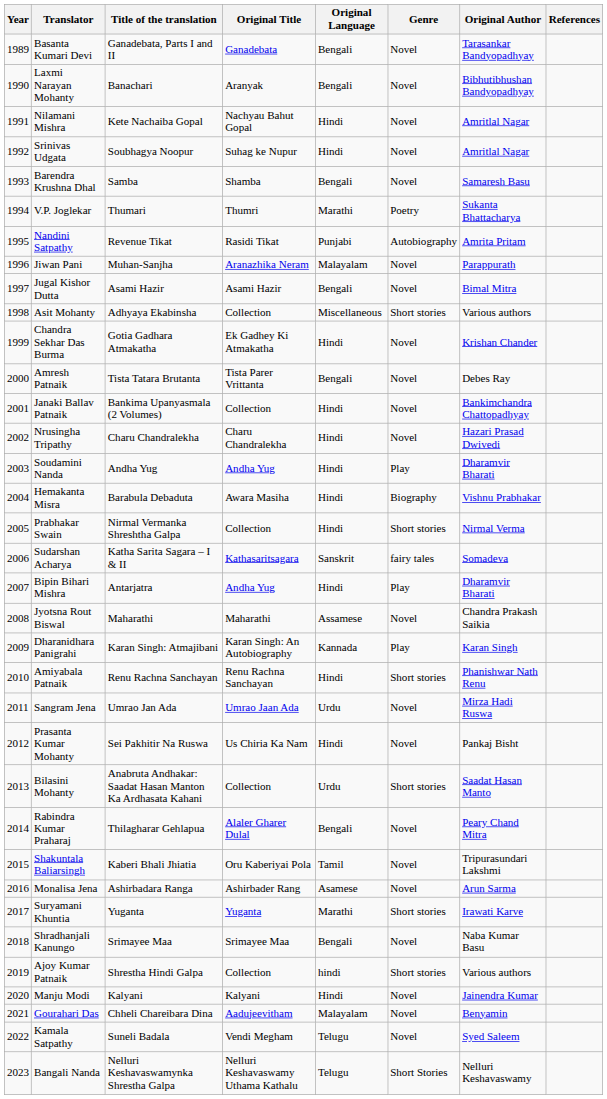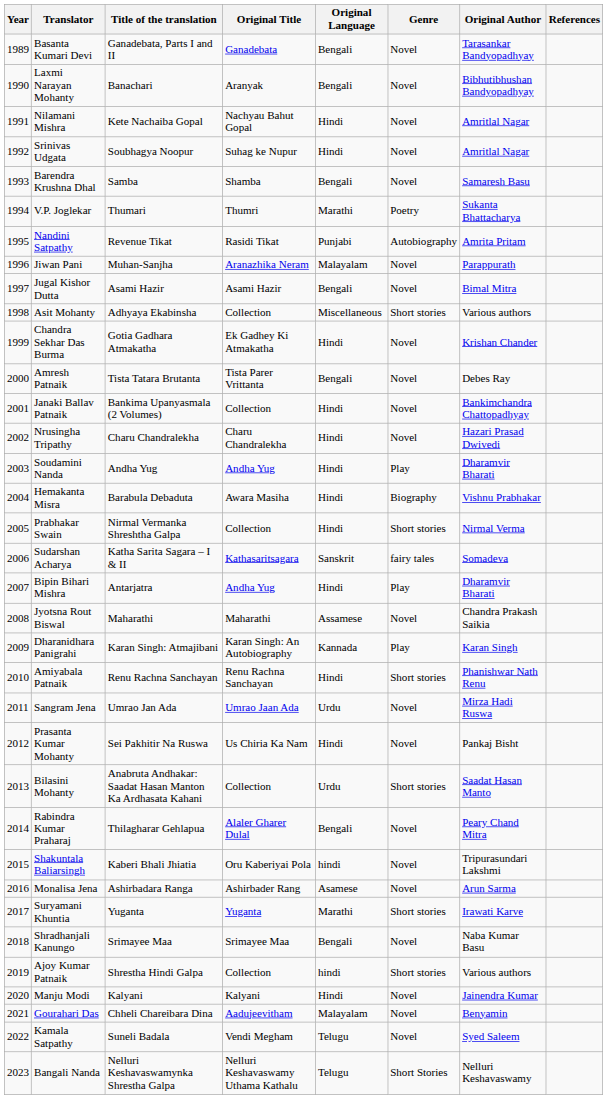 <table class="wikitable sortable">
 <tr>
 <th>Year</th>
 <th>Translator</th>
 <th>Title of the translation</th>
 <th>Original Title</th>
 <th>Original Language</th>
 <th>Genre</th>
 <th>Original Author</th>
 <th class=unsortable>References</th>
 </tr>
 <tr>
 <td>1989</td>
 <td>Basanta Kumari Devi</td>
 <td>Ganadebata, Parts I and II</td>
 <td><a href='#'>Ganadebata</a></td>
 <td>Bengali</td>
 <td>Novel</td>
 <td><a href='#'>Tarasankar Bandyopadhyay</a></td>
 <td></td>
 </tr>
 <tr>
 <td>1990</td>
 <td>Laxmi Narayan Mohanty</td>
 <td>Banachari</td>
 <td>Aranyak</td>
 <td>Bengali</td>
 <td>Novel</td>
 <td><a href='#'>Bibhutibhushan Bandyopadhyay</a></td>
 <td></td>
 </tr>
 <tr>
 <td>1991</td>
 <td>Nilamani Mishra</td>
 <td>Kete Nachaiba Gopal</td>
 <td>Nachyau Bahut Gopal</td>
 <td>Hindi</td>
 <td>Novel</td>
 <td><a href='#'>Amritlal Nagar</a></td>
 <td></td>
 </tr>
 <tr>
 <td>1992</td>
 <td>Srinivas Udgata</td>
 <td>Soubhagya Noopur</td>
 <td>Suhag ke Nupur</td>
 <td>Hindi</td>
 <td>Novel</td>
 <td><a href='#'>Amritlal Nagar</a></td>
 <td></td>
 </tr>
 <tr>
 <td>1993</td>
 <td>Barendra Krushna Dhal</td>
 <td>Samba</td>
 <td>Shamba</td>
 <td>Bengali</td>
 <td>Novel</td>
 <td><a href='#'>Samaresh Basu</a></td>
 <td></td>
 </tr>
 <tr>
 <td>1994</td>
 <td>V.P. Joglekar</td>
 <td>Thumari</td>
 <td>Thumri</td>
 <td>Marathi</td>
 <td>Poetry</td>
 <td><a href='#'>Sukanta Bhattacharya</a></td>
 <td></td>
 </tr>
 <tr>
 <td>1995</td>
 <td><a href='#'>Nandini Satpathy</a></td>
 <td>Revenue Tikat</td>
 <td>Rasidi Tikat</td>
 <td>Punjabi</td>
 <td>Autobiography</td>
 <td><a href='#'>Amrita Pritam</a></td>
 <td></td>
 </tr>
 <tr>
 <td>1996</td>
 <td>Jiwan Pani</td>
 <td>Muhan-Sanjha</td>
 <td><a href='#'>Aranazhika Neram</a></td>
 <td>Malayalam</td>
 <td>Novel</td>
 <td><a href='#'>Parappurath</a></td>
 <td></td>
 </tr>
 <tr>
 <td>1997</td>
 <td>Jugal Kishor Dutta</td>
 <td>Asami Hazir</td>
 <td>Asami Hazir</td>
 <td>Bengali</td>
 <td>Novel</td>
 <td><a href='#'>Bimal Mitra</a></td>
 <td></td>
 </tr>
 <tr>
 <td>1998</td>
 <td>Asit Mohanty</td>
 <td>Adhyaya Ekabinsha</td>
 <td>Collection</td>
 <td>Miscellaneous</td>
 <td>Short stories</td>
 <td>Various authors</td>
 <td></td>
 </tr>
 <tr>
 <td>1999</td>
 <td>Chandra Sekhar Das Burma</td>
 <td>Gotia Gadhara Atmakatha</td>
 <td>Ek Gadhey Ki Atmakatha</td>
 <td>Hindi</td>
 <td>Novel</td>
 <td><a href='#'>Krishan Chander</a></td>
 <td></td>
 </tr>
 <tr>
 <td>2000</td>
 <td>Amresh Patnaik</td>
 <td>Tista Tatara Brutanta</td>
 <td>Tista Parer Vrittanta</td>
 <td>Bengali</td>
 <td>Novel</td>
 <td>Debes Ray</td>
 <td></td>
 </tr>
 <tr>
 <td>2001</td>
 <td>Janaki Ballav Patnaik</td>
 <td>Bankima Upanyasmala (2 Volumes)</td>
 <td>Collection</td>
 <td>Hindi</td>
 <td>Novel</td>
 <td><a href='#'>Bankimchandra Chattopadhyay</a></td>
 <td></td>
 </tr>
 <tr>
 <td>2002</td>
 <td>Nrusingha Tripathy</td>
 <td>Charu Chandralekha</td>
 <td>Charu Chandralekha</td>
 <td>Hindi</td>
 <td>Novel</td>
 <td><a href='#'>Hazari Prasad Dwivedi</a></td>
 <td></td>
 </tr>
 <tr>
 <td>2003</td>
 <td>Soudamini Nanda</td>
 <td>Andha Yug</td>
 <td><a href='#'>Andha Yug</a></td>
 <td>Hindi</td>
 <td>Play</td>
 <td><a href='#'>Dharamvir Bharati</a></td>
 <td></td>
 </tr>
 <tr>
 <td>2004</td>
 <td>Hemakanta Misra</td>
 <td>Barabula Debaduta</td>
 <td>Awara Masiha</td>
 <td>Hindi</td>
 <td>Biography</td>
 <td><a href='#'>Vishnu Prabhakar</a></td>
 <td></td>
 </tr>
 <tr>
 <td>2005</td>
 <td>Prabhakar Swain</td>
 <td>Nirmal Vermanka Shreshtha Galpa</td>
 <td>Collection</td>
 <td>Hindi</td>
 <td>Short stories</td>
 <td><a href='#'>Nirmal Verma</a></td>
 <td></td>
 </tr>
 <tr>
 <td>2006</td>
 <td>Sudarshan Acharya</td>
 <td>Katha Sarita Sagara – I & II</td>
 <td><a href='#'>Kathasaritsagara</a></td>
 <td>Sanskrit</td>
 <td>fairy tales</td>
 <td><a href='#'>Somadeva</a></td>
 <td></td>
 </tr>
 <tr>
 <td>2007</td>
 <td>Bipin Bihari Mishra</td>
 <td>Antarjatra</td>
 <td><a href='#'>Andha Yug</a></td>
 <td>Hindi</td>
 <td>Play</td>
 <td><a href='#'>Dharamvir Bharati</a></td>
 <td></td>
 </tr>
 <tr>
 <td>2008</td>
 <td>Jyotsna Rout Biswal</td>
 <td>Maharathi</td>
 <td>Maharathi</td>
 <td>Assamese</td>
 <td>Novel</td>
 <td>Chandra Prakash Saikia</td>
 <td></td>
 </tr>
 <tr>
 <td>2009</td>
 <td>Dharanidhara Panigrahi</td>
 <td>Karan Singh: Atmajibani</td>
 <td>Karan Singh: An Autobiography</td>
 <td>Kannada</td>
 <td>Play</td>
 <td><a href='#'>Karan Singh</a></td>
 <td></td>
 </tr>
 <tr>
 <td>2010</td>
 <td>Amiyabala Patnaik</td>
 <td>Renu Rachna Sanchayan</td>
 <td>Renu Rachna Sanchayan</td>
 <td>Hindi</td>
 <td>Short stories</td>
 <td><a href='#'>Phanishwar Nath Renu</a></td>
 <td></td>
 </tr>
 <tr>
 <td>2011</td>
 <td>Sangram Jena</td>
 <td>Umrao Jan Ada</td>
 <td><a href='#'>Umrao Jaan Ada</a></td>
 <td>Urdu</td>
 <td>Novel</td>
 <td><a href='#'>Mirza Hadi Ruswa</a></td>
 <td></td>
 </tr>
 <tr>
 <td>2012</td>
 <td>Prasanta Kumar Mohanty</td>
 <td>Sei Pakhitir Na Ruswa</td>
 <td>Us Chiria Ka Nam</td>
 <td>Hindi</td>
 <td>Novel</td>
 <td>Pankaj Bisht</td>
 <td></td>
 </tr>
 <tr>
 <td>2013</td>
 <td>Bilasini Mohanty</td>
 <td>Anabruta Andhakar: Saadat Hasan Manton Ka Ardhasata Kahani</td>
 <td>Collection</td>
 <td>Urdu</td>
 <td>Short stories</td>
 <td><a href='#'>Saadat Hasan Manto</a></td>
 <td></td>
 </tr>
 <tr>
 <td>2014</td>
 <td>Rabindra Kumar Praharaj</td>
 <td>Thilagharar Gehlapua</td>
 <td><a href='#'>Alaler Gharer Dulal</a></td>
 <td>Bengali</td>
 <td>Novel</td>
 <td><a href='#'>Peary Chand Mitra</a></td>
 <td></td>
 </tr>
 <tr>
 <td>2015</td>
 <td><a href='#'>Shakuntala Baliarsingh</a></td>
 <td>Kaberi Bhali Jhiatia</td>
 <td>Oru Kaberiyai Pola</td>
-<td>Tamil</td>
+<td>hindi</td>
 <td>Novel</td>
 <td>Tripurasundari Lakshmi</td>
 <td></td>
 </tr>
 <tr>
 <td>2016</td>
 <td>Monalisa Jena</td>
 <td>Ashirbadara Ranga</td>
 <td>Ashirbader Rang</td>
 <td>Asamese</td>
 <td>Novel</td>
 <td><a href='#'>Arun Sarma</a></td>
 <td></td>
 </tr>
 <tr>
 <td>2017</td>
 <td>Suryamani Khuntia</td>
 <td>Yuganta</td>
 <td><a href='#'>Yuganta</a></td>
 <td>Marathi</td>
 <td>Short stories</td>
 <td><a href='#'>Irawati Karve</a></td>
 <td></td>
 </tr>
 <tr>
 <td>2018</td>
 <td>Shradhanjali Kanungo</td>
 <td>Srimayee Maa</td>
 <td>Srimayee Maa</td>
 <td>Bengali</td>
 <td>Novel</td>
 <td>Naba Kumar Basu</td>
 <td></td>
 </tr>
 <tr>
 <td>2019</td>
 <td>Ajoy Kumar Patnaik</td>
 <td>Shrestha Hindi Galpa</td>
 <td>Collection</td>
 <td>hindi</td>
 <td>Short stories</td>
 <td>Various authors</td>
 <td></td>
 </tr>
 <tr>
 <td>2020</td>
 <td>Manju Modi</td>
 <td>Kalyani</td>
 <td>Kalyani</td>
 <td>Hindi</td>
 <td>Novel</td>
 <td><a href='#'>Jainendra Kumar</a></td>
 <td></td>
 </tr>
 <tr>
 <td>2021</td>
 <td><a href='#'>Gourahari Das</a></td>
 <td>Chheli Chareibara Dina</td>
 <td><a href='#'>Aadujeevitham</a></td>
 <td>Malayalam</td>
 <td>Novel</td>
 <td><a href='#'>Benyamin</a></td>
 <td></td>
 </tr>
 <tr>
 <td>2022</td>
 <td>Kamala Satpathy</td>
 <td>Suneli Badala</td>
 <td>Vendi Megham</td>
 <td>Telugu</td>
 <td>Novel</td>
 <td><a href='#'>Syed Saleem</a></td>
 <td></td>
 </tr>
 <tr>
 <td>2023</td>
 <td>Bangali Nanda</td>
 <td>Nelluri Keshavaswamynka Shrestha Galpa</td>
 <td>Nelluri Keshavaswamy Uthama Kathalu</td>
 <td>Telugu</td>
 <td>Short Stories</td>
 <td>Nelluri Keshavaswamy</td>
 <td></td>
 </tr>
 </table>
